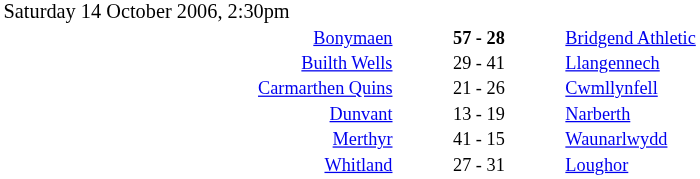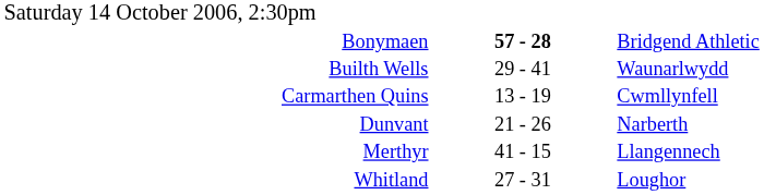 <table style="width:70%;" cellspacing="1">
 <tr>
 <th width=35%></th>
 <th width=15%></th>
 <th></th>
 </tr>
 <tr>
 <td>Saturday 14 October 2006, 2:30pm</td>
 </tr>
 <tr style=font-size:90%>
 <td align=right><a href='#'>Bonymaen</a></td>
 <td align=center><strong>57 - 28</strong></td>
 <td><a href='#'>Bridgend Athletic</a></td>
 </tr>
 <tr style=font-size:90%>
 <td align=right><a href='#'>Builth Wells</a></td>
 <td align=center>29 - 41</td>
-<td><a href='#'>Llangennech</a></td>
+<td><a href='#'>Waunarlwydd</a></td>
 </tr>
 <tr style=font-size:90%>
 <td align=right><a href='#'>Carmarthen Quins</a></td>
-<td align=center>21 - 26</td>
+<td align=center>13 - 19</td>
 <td><a href='#'>Cwmllynfell</a></td>
 </tr>
 <tr style=font-size:90%>
 <td align=right><a href='#'>Dunvant</a></td>
-<td align=center>13 - 19</td>
+<td align=center>21 - 26</td>
 <td><a href='#'>Narberth</a></td>
 </tr>
 <tr style=font-size:90%>
 <td align=right><a href='#'>Merthyr</a></td>
 <td align=center>41 - 15</td>
-<td><a href='#'>Waunarlwydd</a></td>
+<td><a href='#'>Llangennech</a></td>
 </tr>
 <tr style=font-size:90%>
 <td align=right><a href='#'>Whitland</a></td>
 <td align=center>27 - 31</td>
 <td><a href='#'>Loughor</a></td>
 </tr>
 </table>
